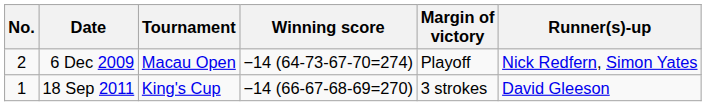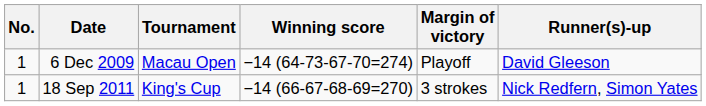 <table class="wikitable" style="font-size:95%;">
 <tr>
 <th>No.</th>
 <th>Date</th>
 <th>Tournament</th>
 <th>Winning score</th>
 <th>Margin of<br>victory</th>
 <th>Runner(s)-up</th>
 </tr>
 <tr>
-<td align=center>2</td>
+<td align=center>1</td>
 <td align=right>6 Dec <a href='#'>2009</a></td>
 <td><a href='#'>Macau Open</a></td>
 <td>−14 (64-73-67-70=274)</td>
 <td>Playoff</td>
-<td> <a href='#'>Nick Redfern</a>,  <a href='#'>Simon Yates</a></td>
+<td> <a href='#'>David Gleeson</a></td>
 </tr>
 <tr>
 <td align=center>1</td>
 <td align=right>18 Sep <a href='#'>2011</a></td>
 <td><a href='#'>King's Cup</a></td>
 <td>−14 (66-67-68-69=270)</td>
 <td>3 strokes</td>
-<td> <a href='#'>David Gleeson</a></td>
+<td> <a href='#'>Nick Redfern</a>,  <a href='#'>Simon Yates</a></td>
 </tr>
 </table>
